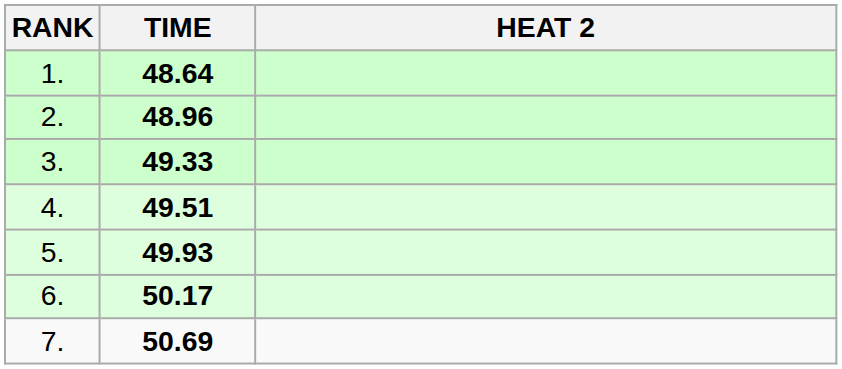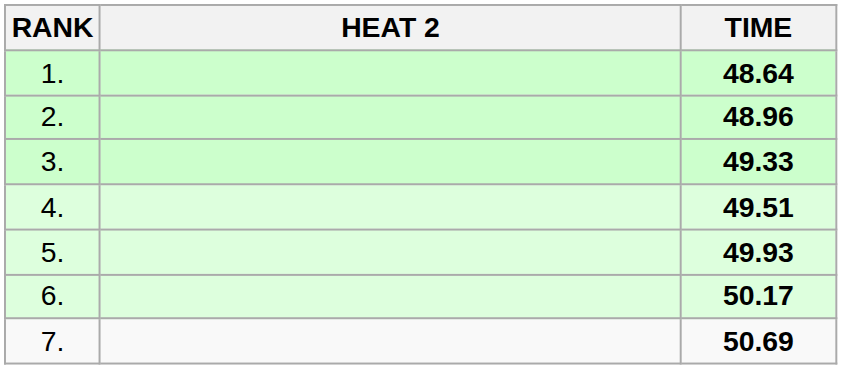 <table class="wikitable" style="border-collapse: collapse; font-size: 90%;">
 <tr>
 <th>RANK</th>
+<th style="width: 20em">HEAT 2</th>
 <th style="width: 5em">TIME</th>
-<th style="width: 20em">HEAT 2</th>
 </tr>
 <tr style="background:#ccffcc;">
 <td align="center">1.</td>
+<td></td>
 <td align="center"><strong>48.64</strong></td>
-<td></td>
 </tr>
 <tr style="background:#ccffcc;">
 <td align="center">2.</td>
+<td></td>
 <td align="center"><strong>48.96</strong></td>
-<td></td>
 </tr>
 <tr style="background:#ccffcc;">
 <td align="center">3.</td>
+<td></td>
 <td align="center"><strong>49.33</strong></td>
-<td></td>
 </tr>
 <tr style="background:#ddffdd;">
 <td align="center">4.</td>
+<td></td>
 <td align="center"><strong>49.51</strong></td>
-<td></td>
 </tr>
 <tr style="background:#ddffdd;">
 <td align="center">5.</td>
+<td></td>
 <td align="center"><strong>49.93</strong></td>
-<td></td>
 </tr>
 <tr style="background:#ddffdd;">
 <td align="center">6.</td>
+<td></td>
 <td align="center"><strong>50.17</strong></td>
-<td></td>
 </tr>
 <tr>
 <td align="center">7.</td>
+<td></td>
 <td align="center"><strong>50.69</strong></td>
-<td></td>
 </tr>
 </table>
